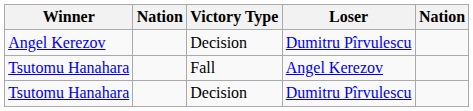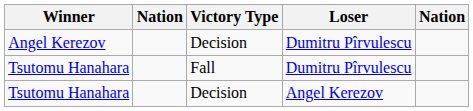 <table class="wikitable sortable" style="text-align:left;">
 <tr>
 <th>Winner</th>
 <th>Nation</th>
 <th>Victory Type</th>
 <th>Loser</th>
 <th>Nation</th>
 </tr>
 <tr>
 <td><a href='#'>Angel Kerezov</a></td>
 <td></td>
 <td>Decision</td>
 <td><a href='#'>Dumitru Pîrvulescu</a></td>
 <td></td>
 </tr>
 <tr>
 <td><a href='#'>Tsutomu Hanahara</a></td>
 <td></td>
 <td>Fall</td>
-<td><a href='#'>Angel Kerezov</a></td>
+<td><a href='#'>Dumitru Pîrvulescu</a></td>
 <td></td>
 </tr>
 <tr>
 <td><a href='#'>Tsutomu Hanahara</a></td>
 <td></td>
 <td>Decision</td>
-<td><a href='#'>Dumitru Pîrvulescu</a></td>
+<td><a href='#'>Angel Kerezov</a></td>
 <td></td>
 </tr>
 </table>
